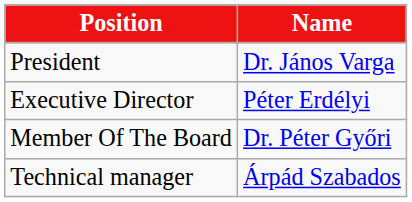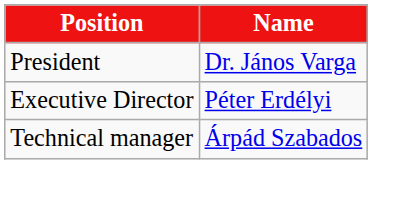 <table class="wikitable">
 <tr>
 <th style="color:white; background:#EE1212">Position</th>
 <th style="color:white; background:#EE1212">Name</th>
 </tr>
 <tr>
 <td>President</td>
 <td> <a href='#'>Dr. János Varga</a></td>
 </tr>
 <tr>
 <td>Executive Director</td>
 <td> <a href='#'>Péter Erdélyi</a></td>
 </tr>
 <tr>
-<td>Member Of The Board</td>
-<td> <a href='#'>Dr. Péter Győri</a></td>
-</tr>
-<tr>
 <td>Technical manager</td>
 <td> <a href='#'>Árpád Szabados</a></td>
 </tr>
 </table>
